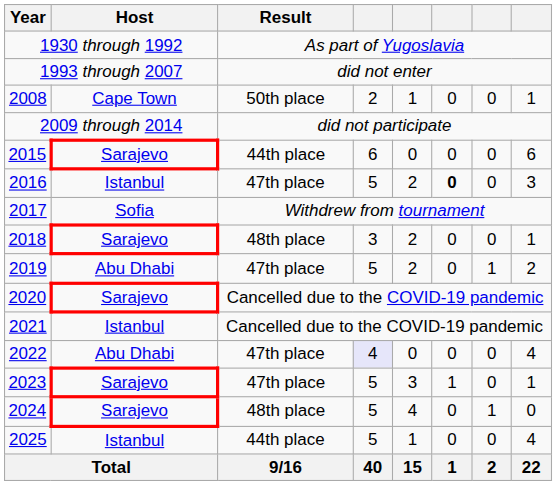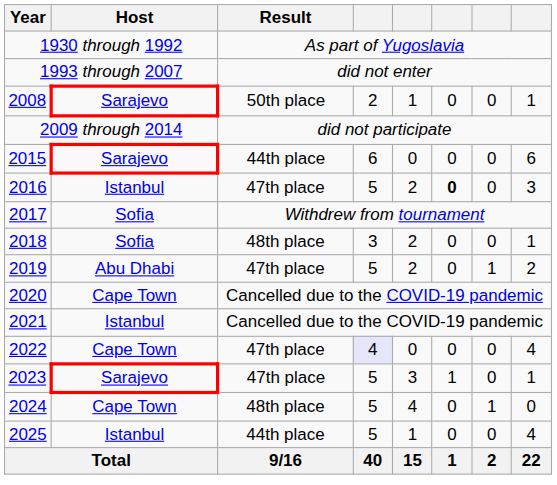 <table class="wikitable" style="text-align:center">
 <tr>
 <th width=30>Year</th>
 <th width=150>Host</th>
 <th width=120>Result</th>
 <th width=30></th>
 <th width=30></th>
 <th width=30></th>
 <th width=30></th>
 <th width=30></th>
 </tr>
 <tr>
 <td colspan=2><a href='#'>1930</a> <em>through</em> <a href='#'>1992</a></td>
 <td colspan=6><em>As part of  <a href='#'>Yugoslavia</a></em></td>
 </tr>
 <tr>
 <td colspan=2><a href='#'>1993</a> <em>through</em> <a href='#'>2007</a></td>
 <td colspan=6><em>did not enter</em></td>
 </tr>
 <tr>
 <td><a href='#'>2008</a></td>
-<td> <a href='#'>Cape Town</a></td>
+<td style="border: 3px solid red"> <a href='#'>Sarajevo</a></td>
 <td>50th place<br></td>
 <td>2</td>
 <td>1</td>
 <td>0</td>
 <td>0</td>
 <td>1</td>
 </tr>
 <tr>
 <td colspan=2><a href='#'>2009</a> <em>through</em> <a href='#'>2014</a></td>
 <td colspan=6><em>did not participate</em></td>
 </tr>
 <tr>
 <td><a href='#'>2015</a></td>
 <td style="border: 3px solid red"> <a href='#'>Sarajevo</a></td>
 <td>44th place<br></td>
 <td>6</td>
 <td>0</td>
 <td>0</td>
 <td>0</td>
 <td>6</td>
 </tr>
 <tr>
 <td><a href='#'>2016</a></td>
 <td> <a href='#'>Istanbul</a></td>
 <td>47th place<br></td>
 <td>5</td>
 <td>2</td>
 <td><strong>0</strong></td>
 <td>0</td>
 <td>3</td>
 </tr>
 <tr>
 <td><a href='#'>2017</a></td>
 <td> <a href='#'>Sofia</a></td>
 <td colspan=6><em>Withdrew from <a href='#'>tournament</a></em><br></td>
 </tr>
 <tr>
 <td><a href='#'>2018</a></td>
-<td style="border: 3px solid red"> <a href='#'>Sarajevo</a></td>
+<td> <a href='#'>Sofia</a></td>
 <td>48th place<br></td>
 <td>3</td>
 <td>2</td>
 <td>0</td>
 <td>0</td>
 <td>1</td>
 </tr>
 <tr>
 <td><a href='#'>2019</a></td>
 <td> <a href='#'>Abu Dhabi</a></td>
 <td>47th place<br></td>
 <td>5</td>
 <td>2</td>
 <td>0</td>
 <td>1</td>
 <td>2</td>
 </tr>
 <tr>
 <td><a href='#'>2020</a></td>
-<td style="border: 3px solid red"> <a href='#'>Sarajevo</a></td>
+<td> <a href='#'>Cape Town</a></td>
 <td colspan=6 align=center>Cancelled due to the <a href='#'>COVID-19 pandemic</a></td>
 </tr>
 <tr>
 <td><a href='#'>2021</a></td>
 <td> <a href='#'>Istanbul</a></td>
 <td colspan=6 align=center>Cancelled due to the COVID-19 pandemic</td>
 </tr>
 <tr>
 <td><a href='#'>2022</a></td>
-<td> <a href='#'>Abu Dhabi</a></td>
+<td> <a href='#'>Cape Town</a></td>
 <td>47th place<br></td>
 <td style="background: lavender;">4</td>
 <td>0</td>
 <td>0</td>
 <td>0</td>
 <td>4</td>
 </tr>
 <tr>
 <td><a href='#'>2023</a></td>
 <td style="border: 3px solid red"> <a href='#'>Sarajevo</a></td>
 <td>47th place<br></td>
 <td>5</td>
 <td>3</td>
 <td>1</td>
 <td>0</td>
 <td>1</td>
 </tr>
 <tr>
 <td><a href='#'>2024</a></td>
-<td style="border: 3px solid red"> <a href='#'>Sarajevo</a></td>
+<td> <a href='#'>Cape Town</a></td>
 <td>48th place<br></td>
 <td>5</td>
 <td>4</td>
 <td>0</td>
 <td>1</td>
 <td>0</td>
 </tr>
 <tr>
 <td><a href='#'>2025</a></td>
 <td> <a href='#'>Istanbul</a></td>
 <td>44th place<br></td>
 <td>5</td>
 <td>1</td>
 <td>0</td>
 <td>0</td>
 <td>4</td>
 </tr>
 <tr>
 <th colspan=2>Total</th>
 <th>9/16</th>
 <th>40</th>
 <th>15</th>
 <th>1</th>
 <th>2</th>
 <th>22</th>
 </tr>
 </table>
